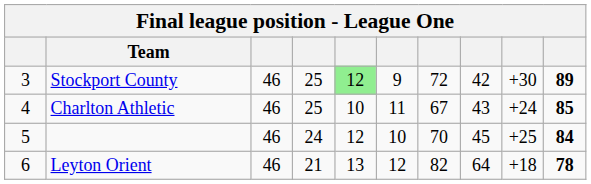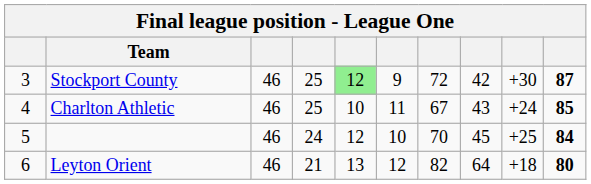 <table class="wikitable" style="text-align:center">
 <tr>
 <th colspan="10"><big>Final league position - League One</big></th>
 </tr>
 <tr>
 <th width="30"></th>
 <th width="175">Team</th>
 <th width="30"></th>
 <th width="30"></th>
 <th width="30"></th>
 <th width="30"></th>
 <th width="30"></th>
 <th width="30"></th>
 <th width="30"></th>
 <th width="30"></th>
 </tr>
 <tr>
 <td>3</td>
 <td align="left"><a href='#'>Stockport County</a></td>
 <td>46</td>
 <td>25</td>
 <td style="background: lightgreen;">12</td>
 <td>9</td>
 <td>72</td>
 <td>42</td>
 <td>+30</td>
-<td><strong>89</strong></td>
+<td><strong>87</strong></td>
 </tr>
 <tr>
 <td>4</td>
 <td align="left"><a href='#'>Charlton Athletic</a></td>
 <td>46</td>
 <td>25</td>
 <td>10</td>
 <td>11</td>
 <td>67</td>
 <td>43</td>
 <td>+24</td>
 <td><strong>85</strong></td>
 </tr>
 <tr>
 <td>5</td>
 <td align="left"></td>
 <td>46</td>
 <td>24</td>
 <td>12</td>
 <td>10</td>
 <td>70</td>
 <td>45</td>
 <td>+25</td>
 <td><strong>84</strong></td>
 </tr>
 <tr>
 <td>6</td>
 <td align="left"><a href='#'>Leyton Orient</a></td>
 <td>46</td>
 <td>21</td>
 <td>13</td>
 <td>12</td>
 <td>82</td>
 <td>64</td>
 <td>+18</td>
-<td><strong>78</strong></td>
+<td><strong>80</strong></td>
 </tr>
 </table>
